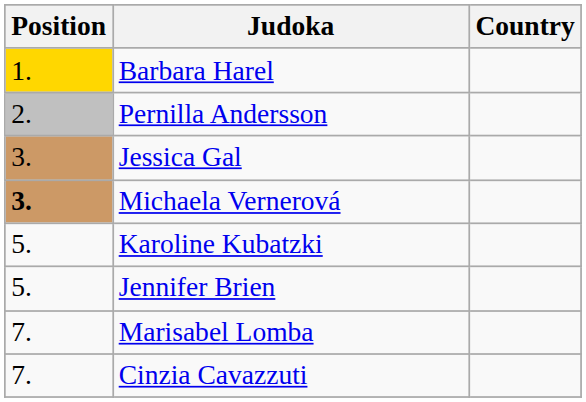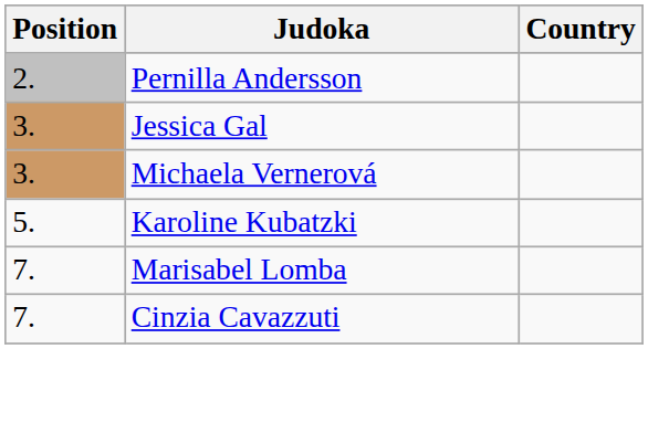 <table class=wikitable>
 <tr>
 <th width=10>Position</th>
 <th width=200>Judoka</th>
 <th width=10>Country</th>
-</tr>
-<tr>
-<td bgcolor=gold>1.</td>
-<td><a href='#'>Barbara Harel</a></td>
-<td></td>
 </tr>
 <tr>
 <td bgcolor="silver">2.</td>
 <td><a href='#'>Pernilla Andersson</a></td>
 <td></td>
 </tr>
 <tr>
 <td bgcolor="CC9966">3.</td>
 <td><a href='#'>Jessica Gal</a></td>
 <td></td>
 </tr>
 <tr>
-<td bgcolor="CC9966"><strong>3.</strong></td>
+<td bgcolor="CC9966">3.</td>
 <td><a href='#'>Michaela Vernerová</a></td>
 <td></td>
 </tr>
 <tr>
 <td>5.</td>
 <td><a href='#'>Karoline Kubatzki</a></td>
-<td></td>
-</tr>
-<tr>
-<td>5.</td>
-<td><a href='#'>Jennifer Brien</a></td>
 <td></td>
 </tr>
 <tr>
 <td>7.</td>
 <td><a href='#'>Marisabel Lomba</a></td>
 <td></td>
 </tr>
 <tr>
 <td>7.</td>
 <td><a href='#'>Cinzia Cavazzuti</a></td>
 <td></td>
 </tr>
 </table>
